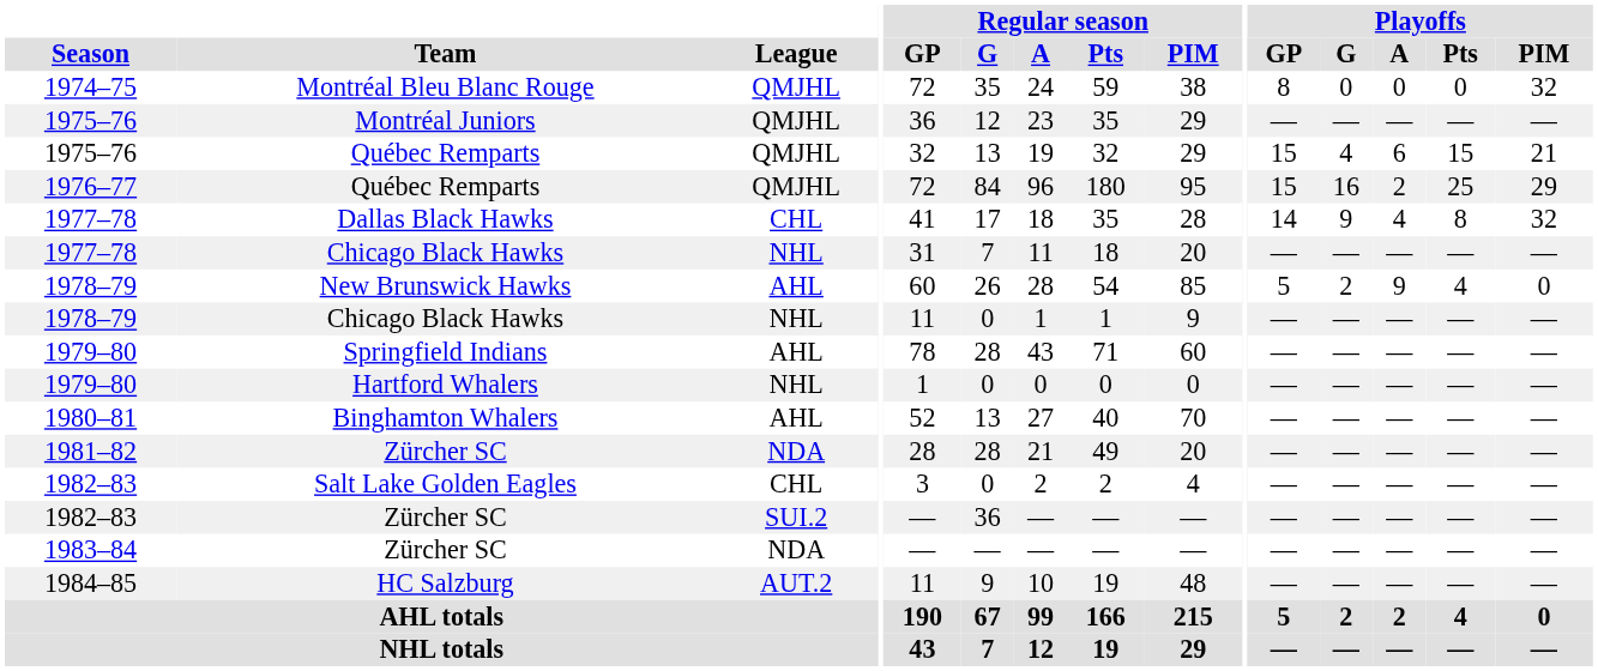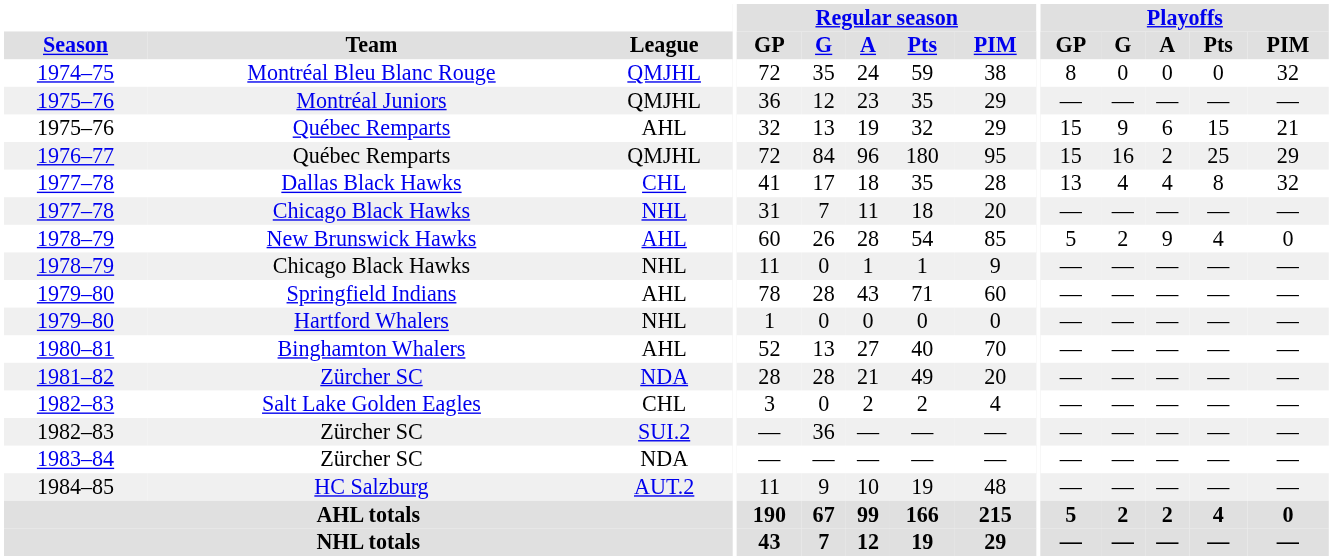 <table border="0" cellpadding="1" cellspacing="0" style="text-align:center; width:60em">
 <tr bgcolor="#e0e0e0">
 <th colspan="3" bgcolor="#ffffff"></th>
 <th rowspan="100" bgcolor="#ffffff"></th>
 <th colspan="5"><a href='#'>Regular season</a></th>
 <th rowspan="100" bgcolor="#ffffff"></th>
 <th colspan="5"><a href='#'>Playoffs</a></th>
 </tr>
 <tr bgcolor="#e0e0e0">
 <th><a href='#'>Season</a></th>
 <th>Team</th>
 <th>League</th>
 <th>GP</th>
 <th><a href='#'>G</a></th>
 <th><a href='#'>A</a></th>
 <th><a href='#'>Pts</a></th>
 <th><a href='#'>PIM</a></th>
 <th>GP</th>
 <th>G</th>
 <th>A</th>
 <th>Pts</th>
 <th>PIM</th>
 </tr>
 <tr>
 <td><a href='#'>1974–75</a></td>
 <td><a href='#'>Montréal Bleu Blanc Rouge</a></td>
 <td><a href='#'>QMJHL</a></td>
 <td>72</td>
 <td>35</td>
 <td>24</td>
 <td>59</td>
 <td>38</td>
 <td>8</td>
 <td>0</td>
 <td>0</td>
 <td>0</td>
 <td>32</td>
 </tr>
 <tr bgcolor="#f0f0f0">
 <td><a href='#'>1975–76</a></td>
 <td><a href='#'>Montréal Juniors</a></td>
 <td>QMJHL</td>
 <td>36</td>
 <td>12</td>
 <td>23</td>
 <td>35</td>
 <td>29</td>
 <td>—</td>
 <td>—</td>
 <td>—</td>
 <td>—</td>
 <td>—</td>
 </tr>
 <tr>
 <td>1975–76</td>
 <td><a href='#'>Québec Remparts</a></td>
-<td>QMJHL</td>
+<td>AHL</td>
 <td>32</td>
 <td>13</td>
 <td>19</td>
 <td>32</td>
 <td>29</td>
 <td>15</td>
-<td>4</td>
+<td>9</td>
 <td>6</td>
 <td>15</td>
 <td>21</td>
 </tr>
 <tr bgcolor="#f0f0f0">
 <td><a href='#'>1976–77</a></td>
 <td>Québec Remparts</td>
 <td>QMJHL</td>
 <td>72</td>
 <td>84</td>
 <td>96</td>
 <td>180</td>
 <td>95</td>
 <td>15</td>
 <td>16</td>
 <td>2</td>
 <td>25</td>
 <td>29</td>
 </tr>
 <tr>
 <td><a href='#'>1977–78</a></td>
 <td><a href='#'>Dallas Black Hawks</a></td>
 <td><a href='#'>CHL</a></td>
 <td>41</td>
 <td>17</td>
 <td>18</td>
 <td>35</td>
 <td>28</td>
-<td>14</td>
-<td>9</td>
+<td>13</td>
+<td>4</td>
 <td>4</td>
 <td>8</td>
 <td>32</td>
 </tr>
 <tr bgcolor="#f0f0f0">
 <td><a href='#'>1977–78</a></td>
 <td><a href='#'>Chicago Black Hawks</a></td>
 <td><a href='#'>NHL</a></td>
 <td>31</td>
 <td>7</td>
 <td>11</td>
 <td>18</td>
 <td>20</td>
 <td>—</td>
 <td>—</td>
 <td>—</td>
 <td>—</td>
 <td>—</td>
 </tr>
 <tr>
 <td><a href='#'>1978–79</a></td>
 <td><a href='#'>New Brunswick Hawks</a></td>
 <td><a href='#'>AHL</a></td>
 <td>60</td>
 <td>26</td>
 <td>28</td>
 <td>54</td>
 <td>85</td>
 <td>5</td>
 <td>2</td>
 <td>9</td>
 <td>4</td>
 <td>0</td>
 </tr>
 <tr bgcolor="#f0f0f0">
 <td><a href='#'>1978–79</a></td>
 <td>Chicago Black Hawks</td>
 <td>NHL</td>
 <td>11</td>
 <td>0</td>
 <td>1</td>
 <td>1</td>
 <td>9</td>
 <td>—</td>
 <td>—</td>
 <td>—</td>
 <td>—</td>
 <td>—</td>
 </tr>
 <tr>
 <td><a href='#'>1979–80</a></td>
 <td><a href='#'>Springfield Indians</a></td>
 <td>AHL</td>
 <td>78</td>
 <td>28</td>
 <td>43</td>
 <td>71</td>
 <td>60</td>
 <td>—</td>
 <td>—</td>
 <td>—</td>
 <td>—</td>
 <td>—</td>
 </tr>
 <tr bgcolor="#f0f0f0">
 <td><a href='#'>1979–80</a></td>
 <td><a href='#'>Hartford Whalers</a></td>
 <td>NHL</td>
 <td>1</td>
 <td>0</td>
 <td>0</td>
 <td>0</td>
 <td>0</td>
 <td>—</td>
 <td>—</td>
 <td>—</td>
 <td>—</td>
 <td>—</td>
 </tr>
 <tr>
 <td><a href='#'>1980–81</a></td>
 <td><a href='#'>Binghamton Whalers</a></td>
 <td>AHL</td>
 <td>52</td>
 <td>13</td>
 <td>27</td>
 <td>40</td>
 <td>70</td>
 <td>—</td>
 <td>—</td>
 <td>—</td>
 <td>—</td>
 <td>—</td>
 </tr>
 <tr bgcolor="#f0f0f0">
 <td><a href='#'>1981–82</a></td>
 <td><a href='#'>Zürcher SC</a></td>
 <td><a href='#'>NDA</a></td>
 <td>28</td>
 <td>28</td>
 <td>21</td>
 <td>49</td>
 <td>20</td>
 <td>—</td>
 <td>—</td>
 <td>—</td>
 <td>—</td>
 <td>—</td>
 </tr>
 <tr>
 <td><a href='#'>1982–83</a></td>
 <td><a href='#'>Salt Lake Golden Eagles</a></td>
 <td>CHL</td>
 <td>3</td>
 <td>0</td>
 <td>2</td>
 <td>2</td>
 <td>4</td>
 <td>—</td>
 <td>—</td>
 <td>—</td>
 <td>—</td>
 <td>—</td>
 </tr>
 <tr bgcolor="#f0f0f0">
 <td>1982–83</td>
 <td>Zürcher SC</td>
 <td><a href='#'>SUI.2</a></td>
 <td>—</td>
 <td>36</td>
 <td>—</td>
 <td>—</td>
 <td>—</td>
 <td>—</td>
 <td>—</td>
 <td>—</td>
 <td>—</td>
 <td>—</td>
 </tr>
 <tr>
 <td><a href='#'>1983–84</a></td>
 <td>Zürcher SC</td>
 <td>NDA</td>
 <td>—</td>
 <td>—</td>
 <td>—</td>
 <td>—</td>
 <td>—</td>
 <td>—</td>
 <td>—</td>
 <td>—</td>
 <td>—</td>
 <td>—</td>
 </tr>
 <tr bgcolor="#f0f0f0">
 <td>1984–85</td>
 <td><a href='#'>HC Salzburg</a></td>
 <td><a href='#'>AUT.2</a></td>
 <td>11</td>
 <td>9</td>
 <td>10</td>
 <td>19</td>
 <td>48</td>
 <td>—</td>
 <td>—</td>
 <td>—</td>
 <td>—</td>
 <td>—</td>
 </tr>
 <tr bgcolor="#e0e0e0">
 <th colspan="3">AHL totals</th>
 <th>190</th>
 <th>67</th>
 <th>99</th>
 <th>166</th>
 <th>215</th>
 <th>5</th>
 <th>2</th>
 <th>2</th>
 <th>4</th>
 <th>0</th>
 </tr>
 <tr bgcolor="#e0e0e0">
 <th colspan="3">NHL totals</th>
 <th>43</th>
 <th>7</th>
 <th>12</th>
 <th>19</th>
 <th>29</th>
 <th>—</th>
 <th>—</th>
 <th>—</th>
 <th>—</th>
 <th>—</th>
 </tr>
 </table>
